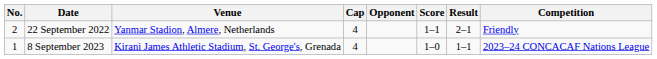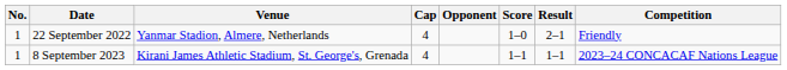 <table class="wikitable sortable">
 <tr>
 <th scope=col>No.</th>
 <th scope=col>Date</th>
 <th scope=col>Venue</th>
 <th scope=col>Cap</th>
 <th scope=col>Opponent</th>
 <th scope=col>Score</th>
 <th scope=col>Result</th>
 <th scope=col>Competition</th>
 </tr>
 <tr>
-<td style="text-align: center;">2</td>
+<td style="text-align: center;">1</td>
 <td>22 September 2022</td>
 <td><a href='#'>Yanmar Stadion</a>, <a href='#'>Almere</a>, Netherlands</td>
 <td style="text-align: center;">4</td>
 <td></td>
-<td style="text-align: center;">1–1</td>
+<td style="text-align: center;">1–0</td>
 <td style="text-align: center;">2–1</td>
 <td><a href='#'>Friendly</a></td>
 </tr>
 <tr>
 <td style="text-align: center;">1</td>
 <td>8 September 2023</td>
 <td><a href='#'>Kirani James Athletic Stadium</a>, <a href='#'>St. George's</a>, Grenada</td>
 <td style="text-align: center;">4</td>
 <td></td>
-<td style="text-align: center;">1–0</td>
+<td style="text-align: center;">1–1</td>
 <td style="text-align: center;">1–1</td>
 <td><a href='#'>2023–24 CONCACAF Nations League</a></td>
 </tr>
 </table>
